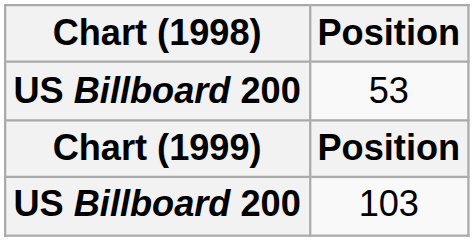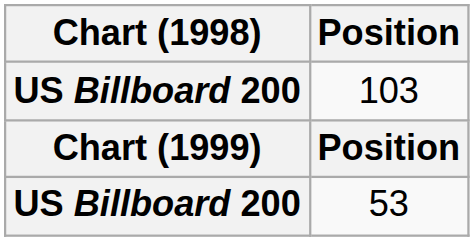 <table class="wikitable plainrowheaders" style="text-align:center">
 <tr>
 <th scope="col">Chart (1998)</th>
 <th scope="col">Position</th>
 </tr>
 <tr>
 <th scope="row">US <em>Billboard</em> 200</th>
-<td>53</td>
+<td>103</td>
 </tr>
 <tr>
 <th scope="col">Chart (1999)</th>
 <th scope="col">Position</th>
 </tr>
 <tr>
 <th scope="row">US <em>Billboard</em> 200</th>
-<td>103</td>
+<td>53</td>
 </tr>
 </table>
